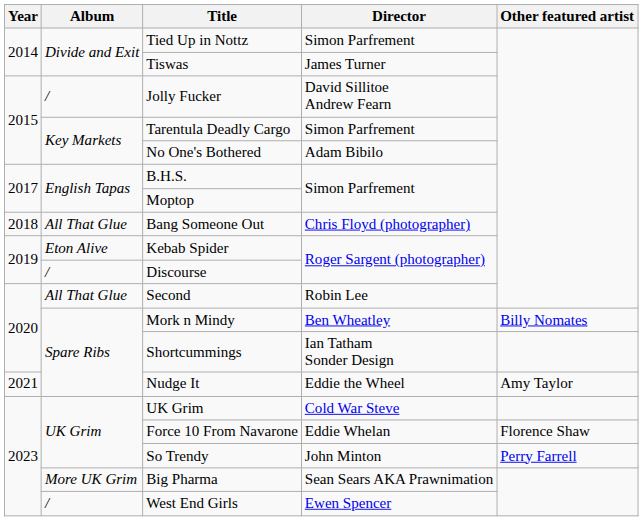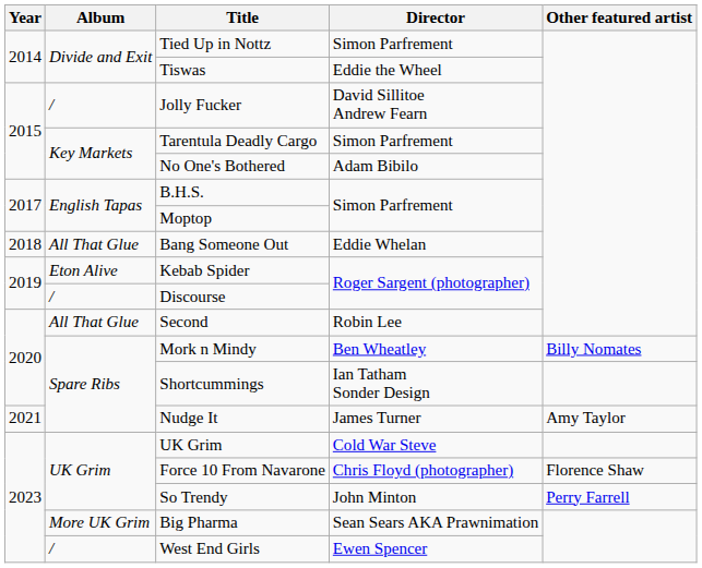 <table class="wikitable">
 <tr>
 <th>Year</th>
 <th>Album</th>
 <th>Title</th>
 <th>Director</th>
 <th>Other featured artist</th>
 </tr>
 <tr>
 <td rowspan="2">2014</td>
 <td rowspan="2"><em>Divide and Exit</em></td>
 <td>Tied Up in Nottz</td>
 <td>Simon Parfrement</td>
 <td rowspan="11"></td>
 </tr>
 <tr>
 <td>Tiswas</td>
-<td>James Turner</td>
+<td>Eddie the Wheel</td>
 </tr>
 <tr>
 <td rowspan="3">2015</td>
 <td><em>/</em></td>
 <td>Jolly Fucker</td>
 <td>David Sillitoe<br>Andrew Fearn</td>
 </tr>
 <tr>
 <td rowspan="2"><em>Key Markets</em></td>
 <td>Tarentula Deadly Cargo</td>
 <td>Simon Parfrement</td>
 </tr>
 <tr>
 <td>No One's Bothered</td>
 <td>Adam Bibilo</td>
 </tr>
 <tr>
 <td rowspan="2">2017</td>
 <td rowspan="2"><em>English Tapas</em></td>
 <td>B.H.S.</td>
 <td rowspan="2">Simon Parfrement</td>
 </tr>
 <tr>
 <td>Moptop</td>
 </tr>
 <tr>
 <td>2018</td>
 <td><em>All That Glue</em></td>
 <td>Bang Someone Out</td>
-<td><a href='#'>Chris Floyd (photographer)</a></td>
+<td>Eddie Whelan</td>
 </tr>
 <tr>
 <td rowspan="2">2019</td>
 <td><em>Eton Alive</em></td>
 <td>Kebab Spider</td>
 <td rowspan="2"><a href='#'>Roger Sargent (photographer)</a></td>
 </tr>
 <tr>
 <td><em>/</em></td>
 <td>Discourse</td>
 </tr>
 <tr>
 <td rowspan="3">2020</td>
 <td><em>All That Glue</em></td>
 <td>Second</td>
 <td>Robin Lee</td>
 </tr>
 <tr>
 <td rowspan="3"><em>Spare Ribs</em></td>
 <td>Mork n Mindy</td>
 <td><a href='#'>Ben Wheatley</a></td>
 <td><a href='#'>Billy Nomates</a></td>
 </tr>
 <tr>
 <td>Shortcummings</td>
 <td>Ian Tatham<br>Sonder Design</td>
 <td></td>
 </tr>
 <tr>
 <td>2021</td>
 <td>Nudge It</td>
-<td>Eddie the Wheel</td>
+<td>James Turner</td>
 <td>Amy Taylor</td>
 </tr>
 <tr>
 <td rowspan="5">2023</td>
 <td rowspan="3"><em>UK Grim</em></td>
 <td>UK Grim</td>
 <td><a href='#'>Cold War Steve</a></td>
 <td></td>
 </tr>
 <tr>
 <td>Force 10 From Navarone</td>
-<td>Eddie Whelan</td>
+<td><a href='#'>Chris Floyd (photographer)</a></td>
 <td>Florence Shaw</td>
 </tr>
 <tr>
 <td>So Trendy</td>
 <td>John Minton</td>
 <td><a href='#'>Perry Farrell</a></td>
 </tr>
 <tr>
 <td><em>More UK Grim</em></td>
 <td>Big Pharma</td>
 <td>Sean Sears AKA Prawnimation</td>
 <td rowspan="2"></td>
 </tr>
 <tr>
 <td><em>/</em></td>
 <td>West End Girls</td>
 <td><a href='#'>Ewen Spencer</a></td>
 </tr>
 </table>
